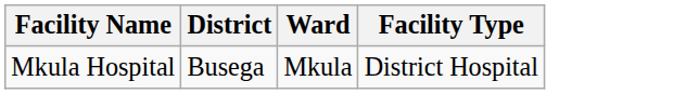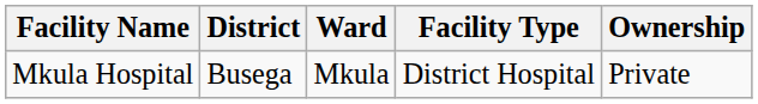 <table class="wikitable sortable">
 <tr>
 <th>Facility Name</th>
 <th>District</th>
 <th>Ward</th>
 <th>Facility Type</th>
+<th>Ownership</th>
 </tr>
 <tr>
 <td>Mkula Hospital</td>
 <td>Busega</td>
 <td>Mkula</td>
 <td>District Hospital</td>
+<td>Private</td>
 </tr>
 </table>
